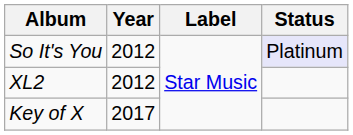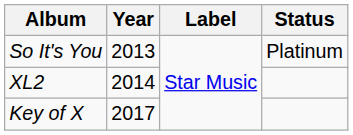 <table class="wikitable">
 <tr>
 <th>Album</th>
 <th>Year</th>
 <th>Label</th>
 <th>Status</th>
 </tr>
 <tr>
 <td><em>So It's You</em></td>
-<td>2012</td>
+<td>2013</td>
 <td rowspan=3><a href='#'>Star Music</a></td>
-<td style="background: lavender;">Platinum</td>
+<td>Platinum</td>
 </tr>
 <tr>
 <td><em>XL2</em></td>
-<td>2012</td>
+<td>2014</td>
 <td></td>
 </tr>
 <tr>
 <td><em>Key of X</em></td>
 <td>2017</td>
 <td></td>
 </tr>
 </table>
